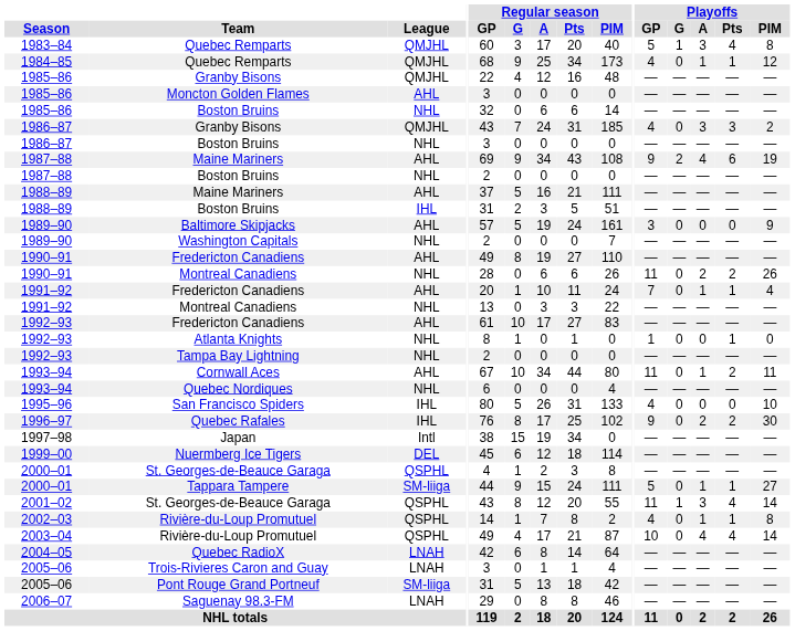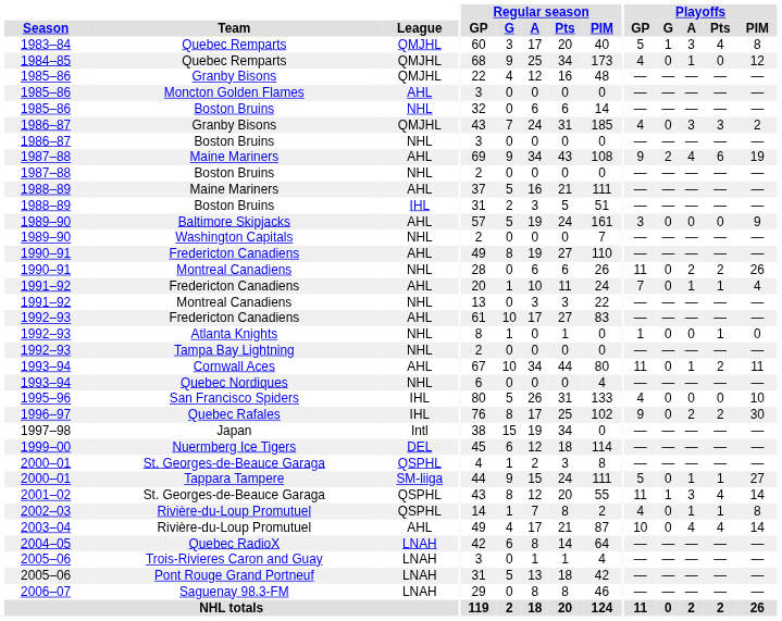 <table border="0" cellpadding="1" cellspacing="0" style="text-align:center; width:60em">
 <tr bgcolor="#e0e0e0">
 <th colspan="3" bgcolor="#ffffff"></th>
 <th rowspan="99" bgcolor="#ffffff"></th>
 <th colspan="5"><a href='#'>Regular season</a></th>
 <th rowspan="99" bgcolor="#ffffff"></th>
 <th colspan="5"><a href='#'>Playoffs</a></th>
 </tr>
 <tr bgcolor="#e0e0e0">
 <th><a href='#'>Season</a></th>
 <th>Team</th>
 <th>League</th>
 <th>GP</th>
 <th><a href='#'>G</a></th>
 <th><a href='#'>A</a></th>
 <th><a href='#'>Pts</a></th>
 <th><a href='#'>PIM</a></th>
 <th>GP</th>
 <th>G</th>
 <th>A</th>
 <th>Pts</th>
 <th>PIM</th>
 </tr>
 <tr ALIGN="center">
 <td><a href='#'>1983–84</a></td>
 <td><a href='#'>Quebec Remparts</a></td>
 <td><a href='#'>QMJHL</a></td>
 <td>60</td>
 <td>3</td>
 <td>17</td>
 <td>20</td>
 <td>40</td>
 <td>5</td>
 <td>1</td>
 <td>3</td>
 <td>4</td>
 <td>8</td>
 </tr>
 <tr ALIGN="center" bgcolor="#f0f0f0">
 <td><a href='#'>1984–85</a></td>
 <td>Quebec Remparts</td>
 <td>QMJHL</td>
 <td>68</td>
 <td>9</td>
 <td>25</td>
 <td>34</td>
 <td>173</td>
 <td>4</td>
 <td>0</td>
 <td>1</td>
-<td>1</td>
+<td>0</td>
 <td>12</td>
 </tr>
 <tr ALIGN="center">
 <td><a href='#'>1985–86</a></td>
 <td><a href='#'>Granby Bisons</a></td>
 <td>QMJHL</td>
 <td>22</td>
 <td>4</td>
 <td>12</td>
 <td>16</td>
 <td>48</td>
 <td>—</td>
 <td>—</td>
 <td>—</td>
 <td>—</td>
 <td>—</td>
 </tr>
 <tr ALIGN="center" bgcolor="#f0f0f0">
 <td><a href='#'>1985–86</a></td>
 <td><a href='#'>Moncton Golden Flames</a></td>
 <td><a href='#'>AHL</a></td>
 <td>3</td>
 <td>0</td>
 <td>0</td>
 <td>0</td>
 <td>0</td>
 <td>—</td>
 <td>—</td>
 <td>—</td>
 <td>—</td>
 <td>—</td>
 </tr>
 <tr ALIGN="center">
 <td><a href='#'>1985–86</a></td>
 <td><a href='#'>Boston Bruins</a></td>
 <td><a href='#'>NHL</a></td>
 <td>32</td>
 <td>0</td>
 <td>6</td>
 <td>6</td>
 <td>14</td>
 <td>—</td>
 <td>—</td>
 <td>—</td>
 <td>—</td>
 <td>—</td>
 </tr>
 <tr ALIGN="center" bgcolor="#f0f0f0">
 <td><a href='#'>1986–87</a></td>
 <td>Granby Bisons</td>
 <td>QMJHL</td>
 <td>43</td>
 <td>7</td>
 <td>24</td>
 <td>31</td>
 <td>185</td>
 <td>4</td>
 <td>0</td>
 <td>3</td>
 <td>3</td>
 <td>2</td>
 </tr>
 <tr ALIGN="center">
 <td><a href='#'>1986–87</a></td>
 <td>Boston Bruins</td>
 <td>NHL</td>
 <td>3</td>
 <td>0</td>
 <td>0</td>
 <td>0</td>
 <td>0</td>
 <td>—</td>
 <td>—</td>
 <td>—</td>
 <td>—</td>
 <td>—</td>
 </tr>
 <tr ALIGN="center" bgcolor="#f0f0f0">
 <td><a href='#'>1987–88</a></td>
 <td><a href='#'>Maine Mariners</a></td>
 <td>AHL</td>
 <td>69</td>
 <td>9</td>
 <td>34</td>
 <td>43</td>
 <td>108</td>
 <td>9</td>
 <td>2</td>
 <td>4</td>
 <td>6</td>
 <td>19</td>
 </tr>
 <tr ALIGN="center">
 <td><a href='#'>1987–88</a></td>
 <td>Boston Bruins</td>
 <td>NHL</td>
 <td>2</td>
 <td>0</td>
 <td>0</td>
 <td>0</td>
 <td>0</td>
 <td>—</td>
 <td>—</td>
 <td>—</td>
 <td>—</td>
 <td>—</td>
 </tr>
 <tr ALIGN="center" bgcolor="#f0f0f0">
 <td><a href='#'>1988–89</a></td>
 <td>Maine Mariners</td>
 <td>AHL</td>
 <td>37</td>
 <td>5</td>
 <td>16</td>
 <td>21</td>
 <td>111</td>
 <td>—</td>
 <td>—</td>
 <td>—</td>
 <td>—</td>
 <td>—</td>
 </tr>
 <tr ALIGN="center">
 <td><a href='#'>1988–89</a></td>
 <td>Boston Bruins</td>
 <td><a href='#'>IHL</a></td>
 <td>31</td>
 <td>2</td>
 <td>3</td>
 <td>5</td>
 <td>51</td>
 <td>—</td>
 <td>—</td>
 <td>—</td>
 <td>—</td>
 <td>—</td>
 </tr>
 <tr ALIGN="center" bgcolor="#f0f0f0">
 <td><a href='#'>1989–90</a></td>
 <td><a href='#'>Baltimore Skipjacks</a></td>
 <td>AHL</td>
 <td>57</td>
 <td>5</td>
 <td>19</td>
 <td>24</td>
 <td>161</td>
 <td>3</td>
 <td>0</td>
 <td>0</td>
 <td>0</td>
 <td>9</td>
 </tr>
 <tr ALIGN="center">
 <td><a href='#'>1989–90</a></td>
 <td><a href='#'>Washington Capitals</a></td>
 <td>NHL</td>
 <td>2</td>
 <td>0</td>
 <td>0</td>
 <td>0</td>
 <td>7</td>
 <td>—</td>
 <td>—</td>
 <td>—</td>
 <td>—</td>
 <td>—</td>
 </tr>
 <tr ALIGN="center" bgcolor="#f0f0f0">
 <td><a href='#'>1990–91</a></td>
 <td><a href='#'>Fredericton Canadiens</a></td>
 <td>AHL</td>
 <td>49</td>
 <td>8</td>
 <td>19</td>
 <td>27</td>
 <td>110</td>
 <td>—</td>
 <td>—</td>
 <td>—</td>
 <td>—</td>
 <td>—</td>
 </tr>
 <tr ALIGN="center">
 <td><a href='#'>1990–91</a></td>
 <td><a href='#'>Montreal Canadiens</a></td>
 <td>NHL</td>
 <td>28</td>
 <td>0</td>
 <td>6</td>
 <td>6</td>
 <td>26</td>
 <td>11</td>
 <td>0</td>
 <td>2</td>
 <td>2</td>
 <td>26</td>
 </tr>
 <tr ALIGN="center" bgcolor="#f0f0f0">
 <td><a href='#'>1991–92</a></td>
 <td>Fredericton Canadiens</td>
 <td>AHL</td>
 <td>20</td>
 <td>1</td>
 <td>10</td>
 <td>11</td>
 <td>24</td>
 <td>7</td>
 <td>0</td>
 <td>1</td>
 <td>1</td>
 <td>4</td>
 </tr>
 <tr ALIGN="center">
 <td><a href='#'>1991–92</a></td>
 <td>Montreal Canadiens</td>
 <td>NHL</td>
 <td>13</td>
 <td>0</td>
 <td>3</td>
 <td>3</td>
 <td>22</td>
 <td>—</td>
 <td>—</td>
 <td>—</td>
 <td>—</td>
 <td>—</td>
 </tr>
 <tr ALIGN="center" bgcolor="#f0f0f0">
 <td><a href='#'>1992–93</a></td>
 <td>Fredericton Canadiens</td>
 <td>AHL</td>
 <td>61</td>
 <td>10</td>
 <td>17</td>
 <td>27</td>
 <td>83</td>
 <td>—</td>
 <td>—</td>
 <td>—</td>
 <td>—</td>
 <td>—</td>
 </tr>
 <tr ALIGN="center">
 <td><a href='#'>1992–93</a></td>
 <td><a href='#'>Atlanta Knights</a></td>
 <td>NHL</td>
 <td>8</td>
 <td>1</td>
 <td>0</td>
 <td>1</td>
 <td>0</td>
 <td>1</td>
 <td>0</td>
 <td>0</td>
 <td>1</td>
 <td>0</td>
 </tr>
 <tr ALIGN="center" bgcolor="#f0f0f0">
 <td><a href='#'>1992–93</a></td>
 <td><a href='#'>Tampa Bay Lightning</a></td>
 <td>NHL</td>
 <td>2</td>
 <td>0</td>
 <td>0</td>
 <td>0</td>
 <td>0</td>
 <td>—</td>
 <td>—</td>
 <td>—</td>
 <td>—</td>
 <td>—</td>
 </tr>
 <tr ALIGN="center">
 <td><a href='#'>1993–94</a></td>
 <td><a href='#'>Cornwall Aces</a></td>
 <td>AHL</td>
 <td>67</td>
 <td>10</td>
 <td>34</td>
 <td>44</td>
 <td>80</td>
 <td>11</td>
 <td>0</td>
 <td>1</td>
 <td>2</td>
 <td>11</td>
 </tr>
 <tr ALIGN="center" bgcolor="#f0f0f0">
 <td><a href='#'>1993–94</a></td>
 <td><a href='#'>Quebec Nordiques</a></td>
 <td>NHL</td>
 <td>6</td>
 <td>0</td>
 <td>0</td>
 <td>0</td>
 <td>4</td>
 <td>—</td>
 <td>—</td>
 <td>—</td>
 <td>—</td>
 <td>—</td>
 </tr>
 <tr ALIGN="center">
 <td><a href='#'>1995–96</a></td>
 <td><a href='#'>San Francisco Spiders</a></td>
 <td>IHL</td>
 <td>80</td>
 <td>5</td>
 <td>26</td>
 <td>31</td>
 <td>133</td>
 <td>4</td>
 <td>0</td>
 <td>0</td>
 <td>0</td>
 <td>10</td>
 </tr>
 <tr ALIGN="center" bgcolor="#f0f0f0">
 <td><a href='#'>1996–97</a></td>
 <td><a href='#'>Quebec Rafales</a></td>
 <td>IHL</td>
 <td>76</td>
 <td>8</td>
 <td>17</td>
 <td>25</td>
 <td>102</td>
 <td>9</td>
 <td>0</td>
 <td>2</td>
 <td>2</td>
 <td>30</td>
 </tr>
 <tr ALIGN="center">
 <td>1997–98</td>
 <td>Japan</td>
 <td>Intl</td>
 <td>38</td>
 <td>15</td>
 <td>19</td>
 <td>34</td>
 <td>0</td>
 <td>—</td>
 <td>—</td>
 <td>—</td>
 <td>—</td>
 <td>—</td>
 </tr>
 <tr ALIGN="center" bgcolor="#f0f0f0">
 <td><a href='#'>1999–00</a></td>
 <td><a href='#'>Nuermberg Ice Tigers</a></td>
 <td><a href='#'>DEL</a></td>
 <td>45</td>
 <td>6</td>
 <td>12</td>
 <td>18</td>
 <td>114</td>
 <td>—</td>
 <td>—</td>
 <td>—</td>
 <td>—</td>
 <td>—</td>
 </tr>
 <tr ALIGN="center">
 <td><a href='#'>2000–01</a></td>
 <td><a href='#'>St. Georges-de-Beauce Garaga</a></td>
 <td><a href='#'>QSPHL</a></td>
 <td>4</td>
 <td>1</td>
 <td>2</td>
 <td>3</td>
 <td>8</td>
 <td>—</td>
 <td>—</td>
 <td>—</td>
 <td>—</td>
 <td>—</td>
 </tr>
 <tr ALIGN="center" bgcolor="#f0f0f0">
 <td><a href='#'>2000–01</a></td>
 <td><a href='#'>Tappara Tampere</a></td>
 <td><a href='#'>SM-liiga</a></td>
 <td>44</td>
 <td>9</td>
 <td>15</td>
 <td>24</td>
 <td>111</td>
 <td>5</td>
 <td>0</td>
 <td>1</td>
 <td>1</td>
 <td>27</td>
 </tr>
 <tr ALIGN="center">
 <td><a href='#'>2001–02</a></td>
 <td>St. Georges-de-Beauce Garaga</td>
 <td>QSPHL</td>
 <td>43</td>
 <td>8</td>
 <td>12</td>
 <td>20</td>
 <td>55</td>
 <td>11</td>
 <td>1</td>
 <td>3</td>
 <td>4</td>
 <td>14</td>
 </tr>
 <tr ALIGN="center" bgcolor="#f0f0f0">
 <td><a href='#'>2002–03</a></td>
 <td><a href='#'>Rivière-du-Loup Promutuel</a></td>
 <td>QSPHL</td>
 <td>14</td>
 <td>1</td>
 <td>7</td>
 <td>8</td>
 <td>2</td>
 <td>4</td>
 <td>0</td>
 <td>1</td>
 <td>1</td>
 <td>8</td>
 </tr>
 <tr ALIGN="center">
 <td><a href='#'>2003–04</a></td>
 <td>Rivière-du-Loup Promutuel</td>
-<td>QSPHL</td>
+<td>AHL</td>
 <td>49</td>
 <td>4</td>
 <td>17</td>
 <td>21</td>
 <td>87</td>
 <td>10</td>
 <td>0</td>
 <td>4</td>
 <td>4</td>
 <td>14</td>
 </tr>
 <tr ALIGN="center" bgcolor="#f0f0f0">
 <td><a href='#'>2004–05</a></td>
 <td><a href='#'>Quebec RadioX</a></td>
 <td><a href='#'>LNAH</a></td>
 <td>42</td>
 <td>6</td>
 <td>8</td>
 <td>14</td>
 <td>64</td>
 <td>—</td>
 <td>—</td>
 <td>—</td>
 <td>—</td>
 <td>—</td>
 </tr>
 <tr ALIGN="center">
 <td><a href='#'>2005–06</a></td>
 <td><a href='#'>Trois-Rivieres Caron and Guay</a></td>
 <td>LNAH</td>
 <td>3</td>
 <td>0</td>
 <td>1</td>
 <td>1</td>
 <td>4</td>
 <td>—</td>
 <td>—</td>
 <td>—</td>
 <td>—</td>
 <td>—</td>
 </tr>
 <tr ALIGN="center" bgcolor="#f0f0f0">
 <td>2005–06</td>
 <td><a href='#'>Pont Rouge Grand Portneuf</a></td>
-<td><a href='#'>SM-liiga</a></td>
+<td>LNAH</td>
 <td>31</td>
 <td>5</td>
 <td>13</td>
 <td>18</td>
 <td>42</td>
 <td>—</td>
 <td>—</td>
 <td>—</td>
 <td>—</td>
 <td>—</td>
 </tr>
 <tr ALIGN="center">
 <td><a href='#'>2006–07</a></td>
 <td><a href='#'>Saguenay 98.3-FM</a></td>
 <td>LNAH</td>
 <td>29</td>
 <td>0</td>
 <td>8</td>
 <td>8</td>
 <td>46</td>
 <td>—</td>
 <td>—</td>
 <td>—</td>
 <td>—</td>
 <td>—</td>
 </tr>
 <tr ALIGN="center" bgcolor="#e0e0e0">
 <th colspan=3>NHL totals</th>
 <th>119</th>
 <th>2</th>
 <th>18</th>
 <th>20</th>
 <th>124</th>
 <th>11</th>
 <th>0</th>
 <th>2</th>
 <th>2</th>
 <th>26</th>
 </tr>
 </table>
